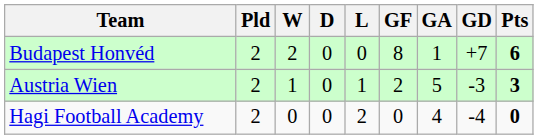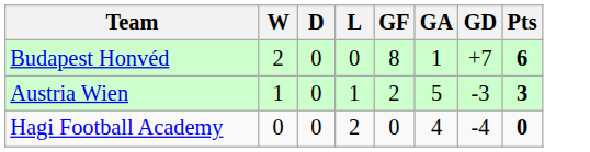 <table class="wikitable" style="text-align: center;">
 <tr>
 <th width=175>Team</th>
-<th width=20 abbr="Played">Pld</th>
 <th width=20 abbr="Won">W</th>
 <th width=20 abbr="Drawn">D</th>
 <th width=20 abbr="Lost">L</th>
 <th width=20 abbr="Goals for">GF</th>
 <th width=20 abbr="Goals against">GA</th>
 <th width=20 abbr="Goal difference">GD</th>
 <th width=20 abbr="Points">Pts</th>
 </tr>
 <tr bgcolor=#ccffcc>
 <td align=left> <a href='#'>Budapest Honvéd</a></td>
 <td>2</td>
-<td>2</td>
 <td>0</td>
 <td>0</td>
 <td>8</td>
 <td>1</td>
 <td>+7</td>
 <td><strong>6</strong></td>
 </tr>
 <tr bgcolor=#ccffcc>
 <td align=left> <a href='#'>Austria Wien</a></td>
-<td>2</td>
 <td>1</td>
 <td>0</td>
 <td>1</td>
 <td>2</td>
 <td>5</td>
 <td>-3</td>
 <td><strong>3</strong></td>
 </tr>
 <tr>
 <td align=left> <a href='#'>Hagi Football Academy</a></td>
-<td>2</td>
 <td>0</td>
 <td>0</td>
 <td>2</td>
 <td>0</td>
 <td>4</td>
 <td>-4</td>
 <td><strong>0</strong></td>
 </tr>
 </table>
